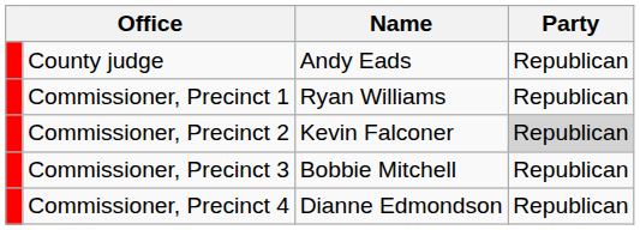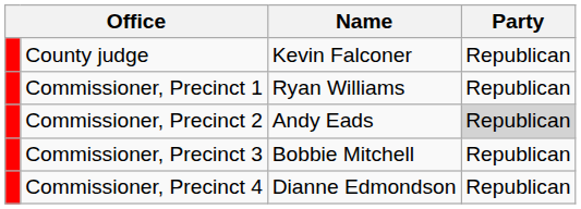 <table class=wikitable>
 <tr>
 <th colspan="2"  style="text-align:center; vertical-align:bottom;"><strong>Office</strong></th>
 <th style="text-align:center; vertical-align:bottom;"><strong>Name</strong></th>
 <th style="text-align:center; vertical-align:bottom;"><strong>Party</strong></th>
 </tr>
 <tr>
 <td bgcolor=red> </td>
 <td>County judge</td>
-<td>Andy Eads</td>
+<td>Kevin Falconer</td>
 <td>Republican</td>
 </tr>
 <tr>
 <td bgcolor=red> </td>
 <td>Commissioner, Precinct 1</td>
 <td>Ryan Williams</td>
 <td>Republican</td>
 </tr>
 <tr>
 <td style="background:red;"> </td>
 <td>Commissioner, Precinct 2</td>
-<td>Kevin Falconer</td>
+<td>Andy Eads</td>
 <td style="background: lightgrey;">Republican</td>
 </tr>
 <tr>
 <td bgcolor=red> </td>
 <td>Commissioner, Precinct 3</td>
 <td>Bobbie Mitchell</td>
 <td>Republican</td>
 </tr>
 <tr>
 <td bgcolor=red> </td>
 <td>Commissioner, Precinct 4</td>
 <td>Dianne Edmondson</td>
 <td>Republican</td>
 </tr>
 </table>
